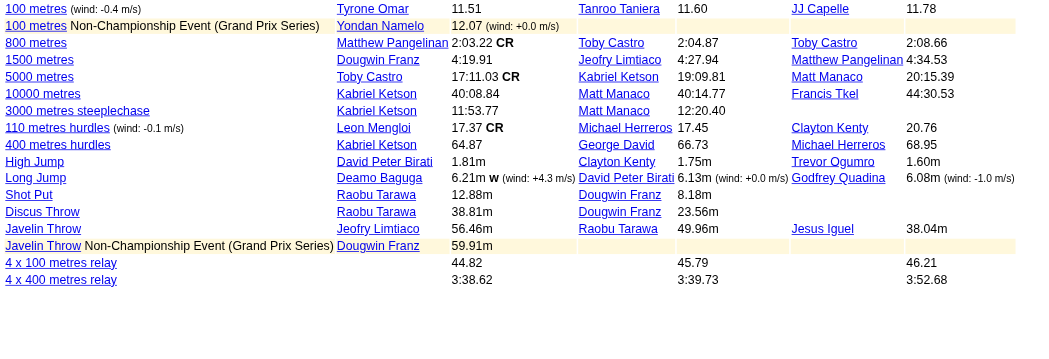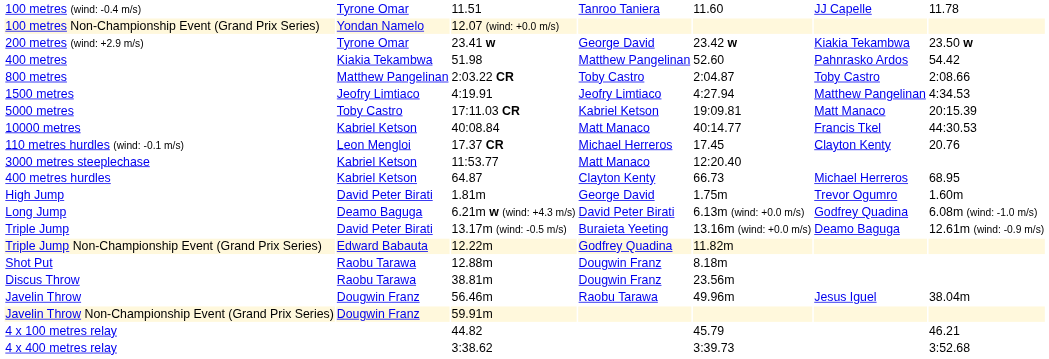 <table>
 <tr>
 <td><a href='#'>100 metres</a> <small>(wind: -0.4 m/s)</small></td>
 <td align=left><a href='#'>Tyrone Omar</a> <br> </td>
 <td>11.51</td>
 <td align=left><a href='#'>Tanroo Taniera</a> <br> </td>
 <td>11.60</td>
 <td align=left><a href='#'>JJ Capelle</a> <br> </td>
 <td>11.78</td>
 </tr>
 <tr style="background-color:CornSilk">
 <td><a href='#'>100 metres</a> Non-Championship Event (Grand Prix Series)</td>
 <td align=left><a href='#'>Yondan Namelo</a> <br> </td>
 <td>12.07 <small>(wind: +0.0 m/s)</small></td>
 <td></td>
 <td></td>
 <td></td>
 <td></td>
 </tr>
 <tr>
+<td><a href='#'>200 metres</a> <small>(wind: +2.9 m/s)</small></td>
+<td align=left><a href='#'>Tyrone Omar</a> <br> </td>
+<td>23.41 <strong>w</strong></td>
+<td align=left><a href='#'>George David</a> <br> </td>
+<td>23.42 <strong>w</strong></td>
+<td align=left><a href='#'>Kiakia Tekambwa</a> <br> </td>
+<td>23.50 <strong>w</strong></td>
+</tr>
+<tr>
+<td><a href='#'>400 metres</a></td>
+<td align=left><a href='#'>Kiakia Tekambwa</a> <br> </td>
+<td>51.98</td>
+<td align=left><a href='#'>Matthew Pangelinan</a> <br> </td>
+<td>52.60</td>
+<td align=left><a href='#'>Pahnrasko Ardos</a> <br> </td>
+<td>54.42</td>
+</tr>
+<tr>
 <td><a href='#'>800 metres</a></td>
 <td align=left><a href='#'>Matthew Pangelinan</a> <br> </td>
 <td>2:03.22 <strong>CR</strong></td>
 <td align=left><a href='#'>Toby Castro</a> <br> </td>
 <td>2:04.87</td>
 <td align=left><a href='#'>Toby Castro</a> <br> </td>
 <td>2:08.66</td>
 </tr>
 <tr>
 <td><a href='#'>1500 metres</a></td>
-<td align=left><a href='#'>Dougwin Franz</a> <br> </td>
+<td align=left><a href='#'>Jeofry Limtiaco</a> <br> </td>
 <td>4:19.91</td>
 <td align=left><a href='#'>Jeofry Limtiaco</a> <br> </td>
 <td>4:27.94</td>
 <td align=left><a href='#'>Matthew Pangelinan</a> <br> </td>
 <td>4:34.53</td>
 </tr>
 <tr>
 <td><a href='#'>5000 metres</a></td>
 <td align=left><a href='#'>Toby Castro</a> <br> </td>
 <td>17:11.03 <strong>CR</strong></td>
 <td align=left><a href='#'>Kabriel Ketson</a> <br> </td>
 <td>19:09.81</td>
 <td align=left><a href='#'>Matt Manaco</a> <br> </td>
 <td>20:15.39</td>
 </tr>
 <tr>
 <td><a href='#'>10000 metres</a></td>
 <td align=left><a href='#'>Kabriel Ketson</a> <br> </td>
 <td>40:08.84</td>
 <td align=left><a href='#'>Matt Manaco</a> <br> </td>
 <td>40:14.77</td>
 <td align=left><a href='#'>Francis Tkel</a> <br> </td>
 <td>44:30.53</td>
 </tr>
 <tr>
+<td><a href='#'>110 metres hurdles</a> <small>(wind: -0.1 m/s)</small></td>
+<td align=left><a href='#'>Leon Mengloi</a> <br> </td>
+<td>17.37 <strong>CR</strong></td>
+<td align=left><a href='#'>Michael Herreros</a> <br> </td>
+<td>17.45</td>
+<td align=left><a href='#'>Clayton Kenty</a> <br> </td>
+<td>20.76</td>
+</tr>
+<tr>
 <td><a href='#'>3000 metres steeplechase</a></td>
 <td align=left><a href='#'>Kabriel Ketson</a> <br> </td>
 <td>11:53.77</td>
 <td align=left><a href='#'>Matt Manaco</a> <br> </td>
 <td>12:20.40</td>
 <td></td>
 <td></td>
 </tr>
 <tr>
-<td><a href='#'>110 metres hurdles</a> <small>(wind: -0.1 m/s)</small></td>
-<td align=left><a href='#'>Leon Mengloi</a> <br> </td>
-<td>17.37 <strong>CR</strong></td>
-<td align=left><a href='#'>Michael Herreros</a> <br> </td>
-<td>17.45</td>
-<td align=left><a href='#'>Clayton Kenty</a> <br> </td>
-<td>20.76</td>
-</tr>
-<tr>
 <td><a href='#'>400 metres hurdles</a></td>
 <td align=left><a href='#'>Kabriel Ketson</a> <br> </td>
 <td>64.87</td>
-<td align=left><a href='#'>George David</a> <br> </td>
+<td align=left><a href='#'>Clayton Kenty</a> <br> </td>
 <td>66.73</td>
 <td align=left><a href='#'>Michael Herreros</a> <br> </td>
 <td>68.95</td>
 </tr>
 <tr>
 <td><a href='#'>High Jump</a></td>
 <td align=left><a href='#'>David Peter Birati</a> <br> </td>
 <td>1.81m</td>
-<td align=left><a href='#'>Clayton Kenty</a> <br> </td>
+<td align=left><a href='#'>George David</a> <br> </td>
 <td>1.75m</td>
 <td align=left><a href='#'>Trevor Ogumro</a> <br> </td>
 <td>1.60m</td>
 </tr>
 <tr>
 <td><a href='#'>Long Jump</a></td>
 <td align=left><a href='#'>Deamo Baguga</a> <br> </td>
 <td>6.21m <strong>w</strong> <small>(wind: +4.3 m/s)</small></td>
 <td align=left><a href='#'>David Peter Birati</a> <br> </td>
 <td>6.13m <small>(wind: +0.0 m/s)</small></td>
 <td align=left><a href='#'>Godfrey Quadina</a> <br> </td>
 <td>6.08m <small>(wind: -1.0 m/s)</small></td>
+</tr>
+<tr>
+<td><a href='#'>Triple Jump</a></td>
+<td align=left><a href='#'>David Peter Birati</a> <br> </td>
+<td>13.17m <small>(wind: -0.5 m/s)</small></td>
+<td align=left><a href='#'>Buraieta Yeeting</a> <br> </td>
+<td>13.16m <small>(wind: +0.0 m/s)</small></td>
+<td align=left><a href='#'>Deamo Baguga</a> <br> </td>
+<td>12.61m <small>(wind: -0.9 m/s)</small></td>
+</tr>
+<tr style="background-color:CornSilk">
+<td><a href='#'>Triple Jump</a> Non-Championship Event (Grand Prix Series)</td>
+<td align=left><a href='#'>Edward Babauta</a> <br> </td>
+<td>12.22m</td>
+<td align=left><a href='#'>Godfrey Quadina</a> <br> </td>
+<td>11.82m</td>
+<td></td>
+<td></td>
 </tr>
 <tr>
 <td><a href='#'>Shot Put</a></td>
 <td align=left><a href='#'>Raobu Tarawa</a> <br> </td>
 <td>12.88m</td>
 <td align=left><a href='#'>Dougwin Franz</a> <br> </td>
 <td>8.18m</td>
 <td></td>
 <td></td>
 </tr>
 <tr>
 <td><a href='#'>Discus Throw</a></td>
 <td align=left><a href='#'>Raobu Tarawa</a> <br> </td>
 <td>38.81m</td>
 <td align=left><a href='#'>Dougwin Franz</a> <br> </td>
 <td>23.56m</td>
 <td></td>
 <td></td>
 </tr>
 <tr>
 <td><a href='#'>Javelin Throw</a></td>
-<td align=left><a href='#'>Jeofry Limtiaco</a> <br> </td>
+<td align=left><a href='#'>Dougwin Franz</a> <br> </td>
 <td>56.46m</td>
 <td align=left><a href='#'>Raobu Tarawa</a> <br> </td>
 <td>49.96m</td>
 <td align=left><a href='#'>Jesus Iguel</a> <br> </td>
 <td>38.04m</td>
 </tr>
 <tr style="background-color:CornSilk">
 <td><a href='#'>Javelin Throw</a> Non-Championship Event (Grand Prix Series)</td>
 <td align=left><a href='#'>Dougwin Franz</a> <br> </td>
 <td>59.91m</td>
 <td></td>
 <td></td>
 <td></td>
 <td></td>
 </tr>
 <tr>
 <td><a href='#'>4 x 100 metres relay</a></td>
 <td></td>
 <td>44.82</td>
 <td></td>
 <td>45.79</td>
 <td></td>
 <td>46.21</td>
 </tr>
 <tr>
 <td><a href='#'>4 x 400 metres relay</a></td>
 <td></td>
 <td>3:38.62</td>
 <td></td>
 <td>3:39.73</td>
 <td></td>
 <td>3:52.68</td>
 </tr>
 </table>
